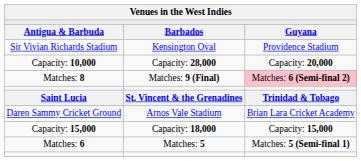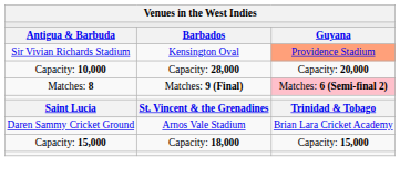 <table class="wikitable" style="text-align:center;font-size:90%;">
 <tr>
 <th colspan="3">Venues in the West Indies</th>
 </tr>
 <tr>
 <td style="background:#ececec;color:#2C2C2C;vertical-align:middle;" colspan="3"></td>
 </tr>
 <tr>
 <th><a href='#'>Antigua & Barbuda</a></th>
 <th><a href='#'>Barbados</a></th>
 <th><a href='#'>Guyana</a></th>
 </tr>
 <tr>
 <td><a href='#'>Sir Vivian Richards Stadium</a></td>
 <td><a href='#'>Kensington Oval</a></td>
-<td><a href='#'>Providence Stadium</a></td>
+<td style="background: lightsalmon;"><a href='#'>Providence Stadium</a></td>
 </tr>
 <tr>
 <td>Capacity: <strong>10,000</strong></td>
 <td>Capacity: <strong>28,000</strong></td>
 <td>Capacity: <strong>20,000</strong></td>
 </tr>
 <tr>
 <td>Matches: <strong>8</strong></td>
 <td>Matches: <strong>9 (Final)</strong></td>
 <td style="background: pink;">Matches: <strong>6 (Semi-final 2)</strong></td>
 </tr>
 <tr>
 <td></td>
 <td></td>
 <td></td>
 </tr>
 <tr>
 <th><a href='#'>Saint Lucia</a></th>
 <th><a href='#'>St. Vincent & the Grenadines</a></th>
 <th><a href='#'>Trinidad & Tobago</a></th>
 </tr>
 <tr>
 <td><a href='#'>Daren Sammy Cricket Ground</a></td>
 <td><a href='#'>Arnos Vale Stadium</a></td>
 <td><a href='#'>Brian Lara Cricket Academy</a></td>
 </tr>
 <tr>
 <td>Capacity: <strong>15,000</strong></td>
 <td>Capacity: <strong>18,000</strong></td>
 <td>Capacity: <strong>15,000</strong></td>
 </tr>
 <tr>
-<td>Matches: <strong>6</strong></td>
-<td>Matches: <strong>5</strong></td>
-<td>Matches: <strong>5 (Semi-final 1)</strong></td>
-</tr>
-<tr>
 <td></td>
 <td></td>
 <td></td>
 </tr>
 </table>
